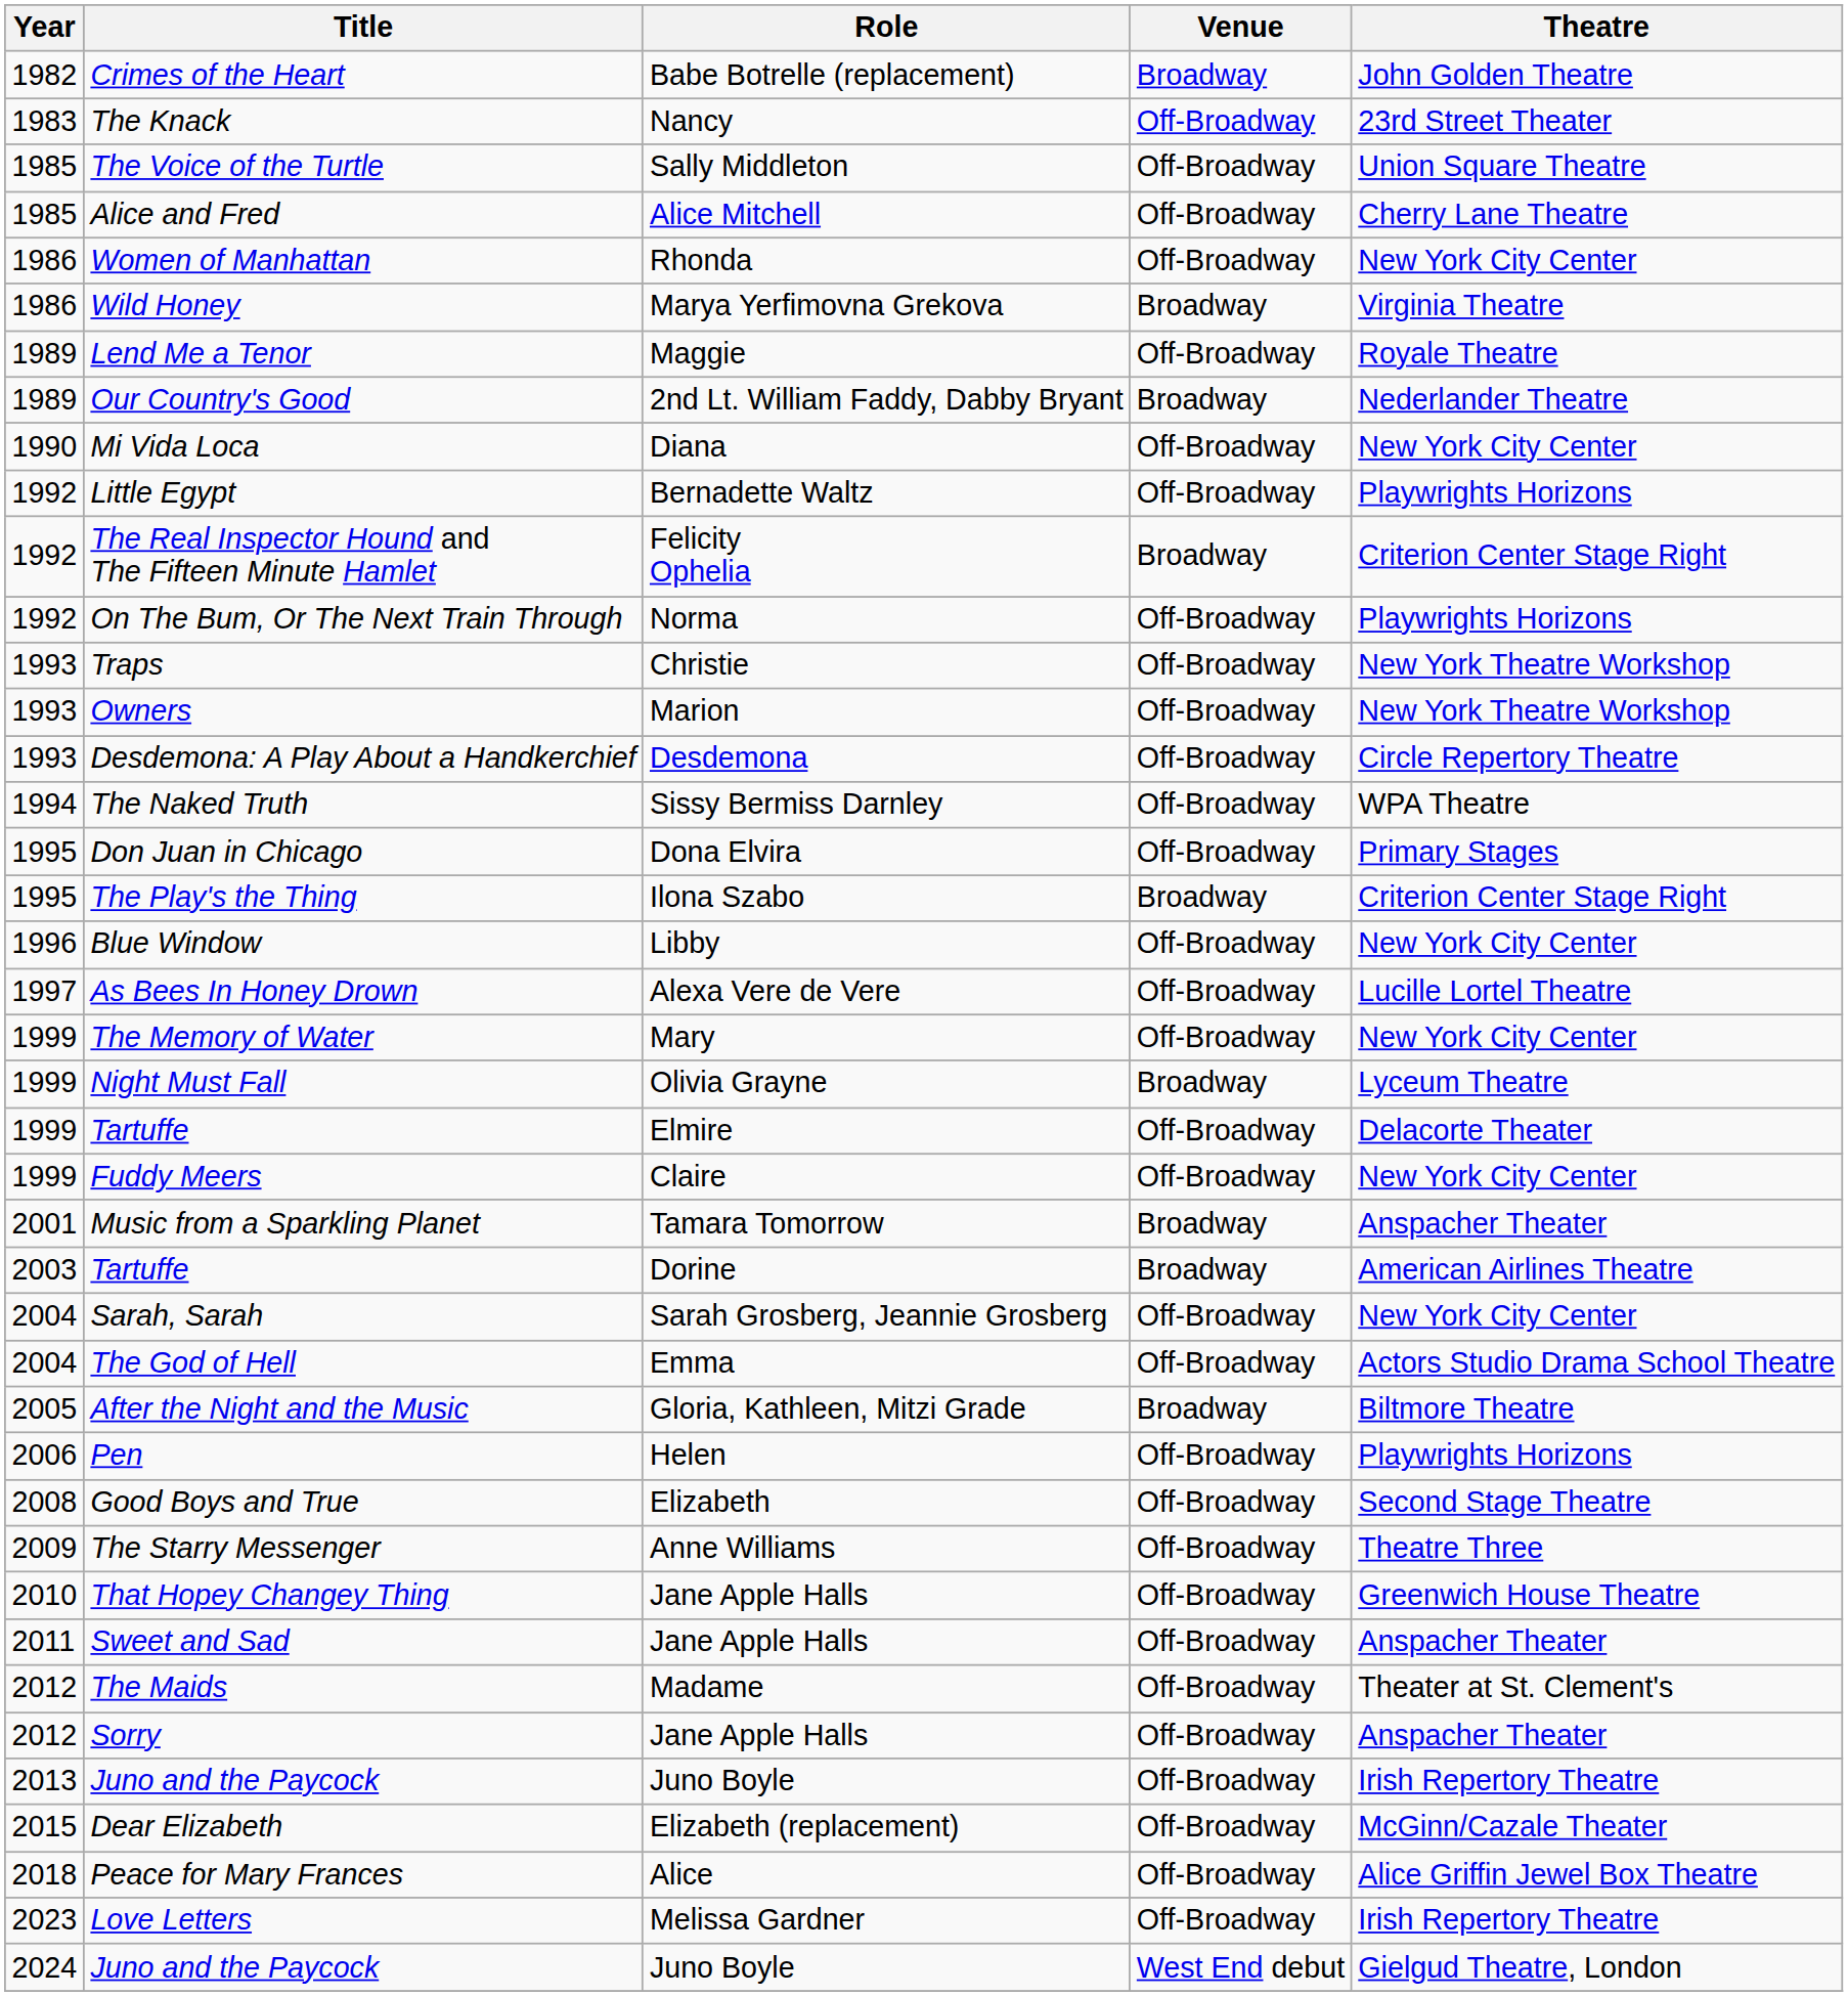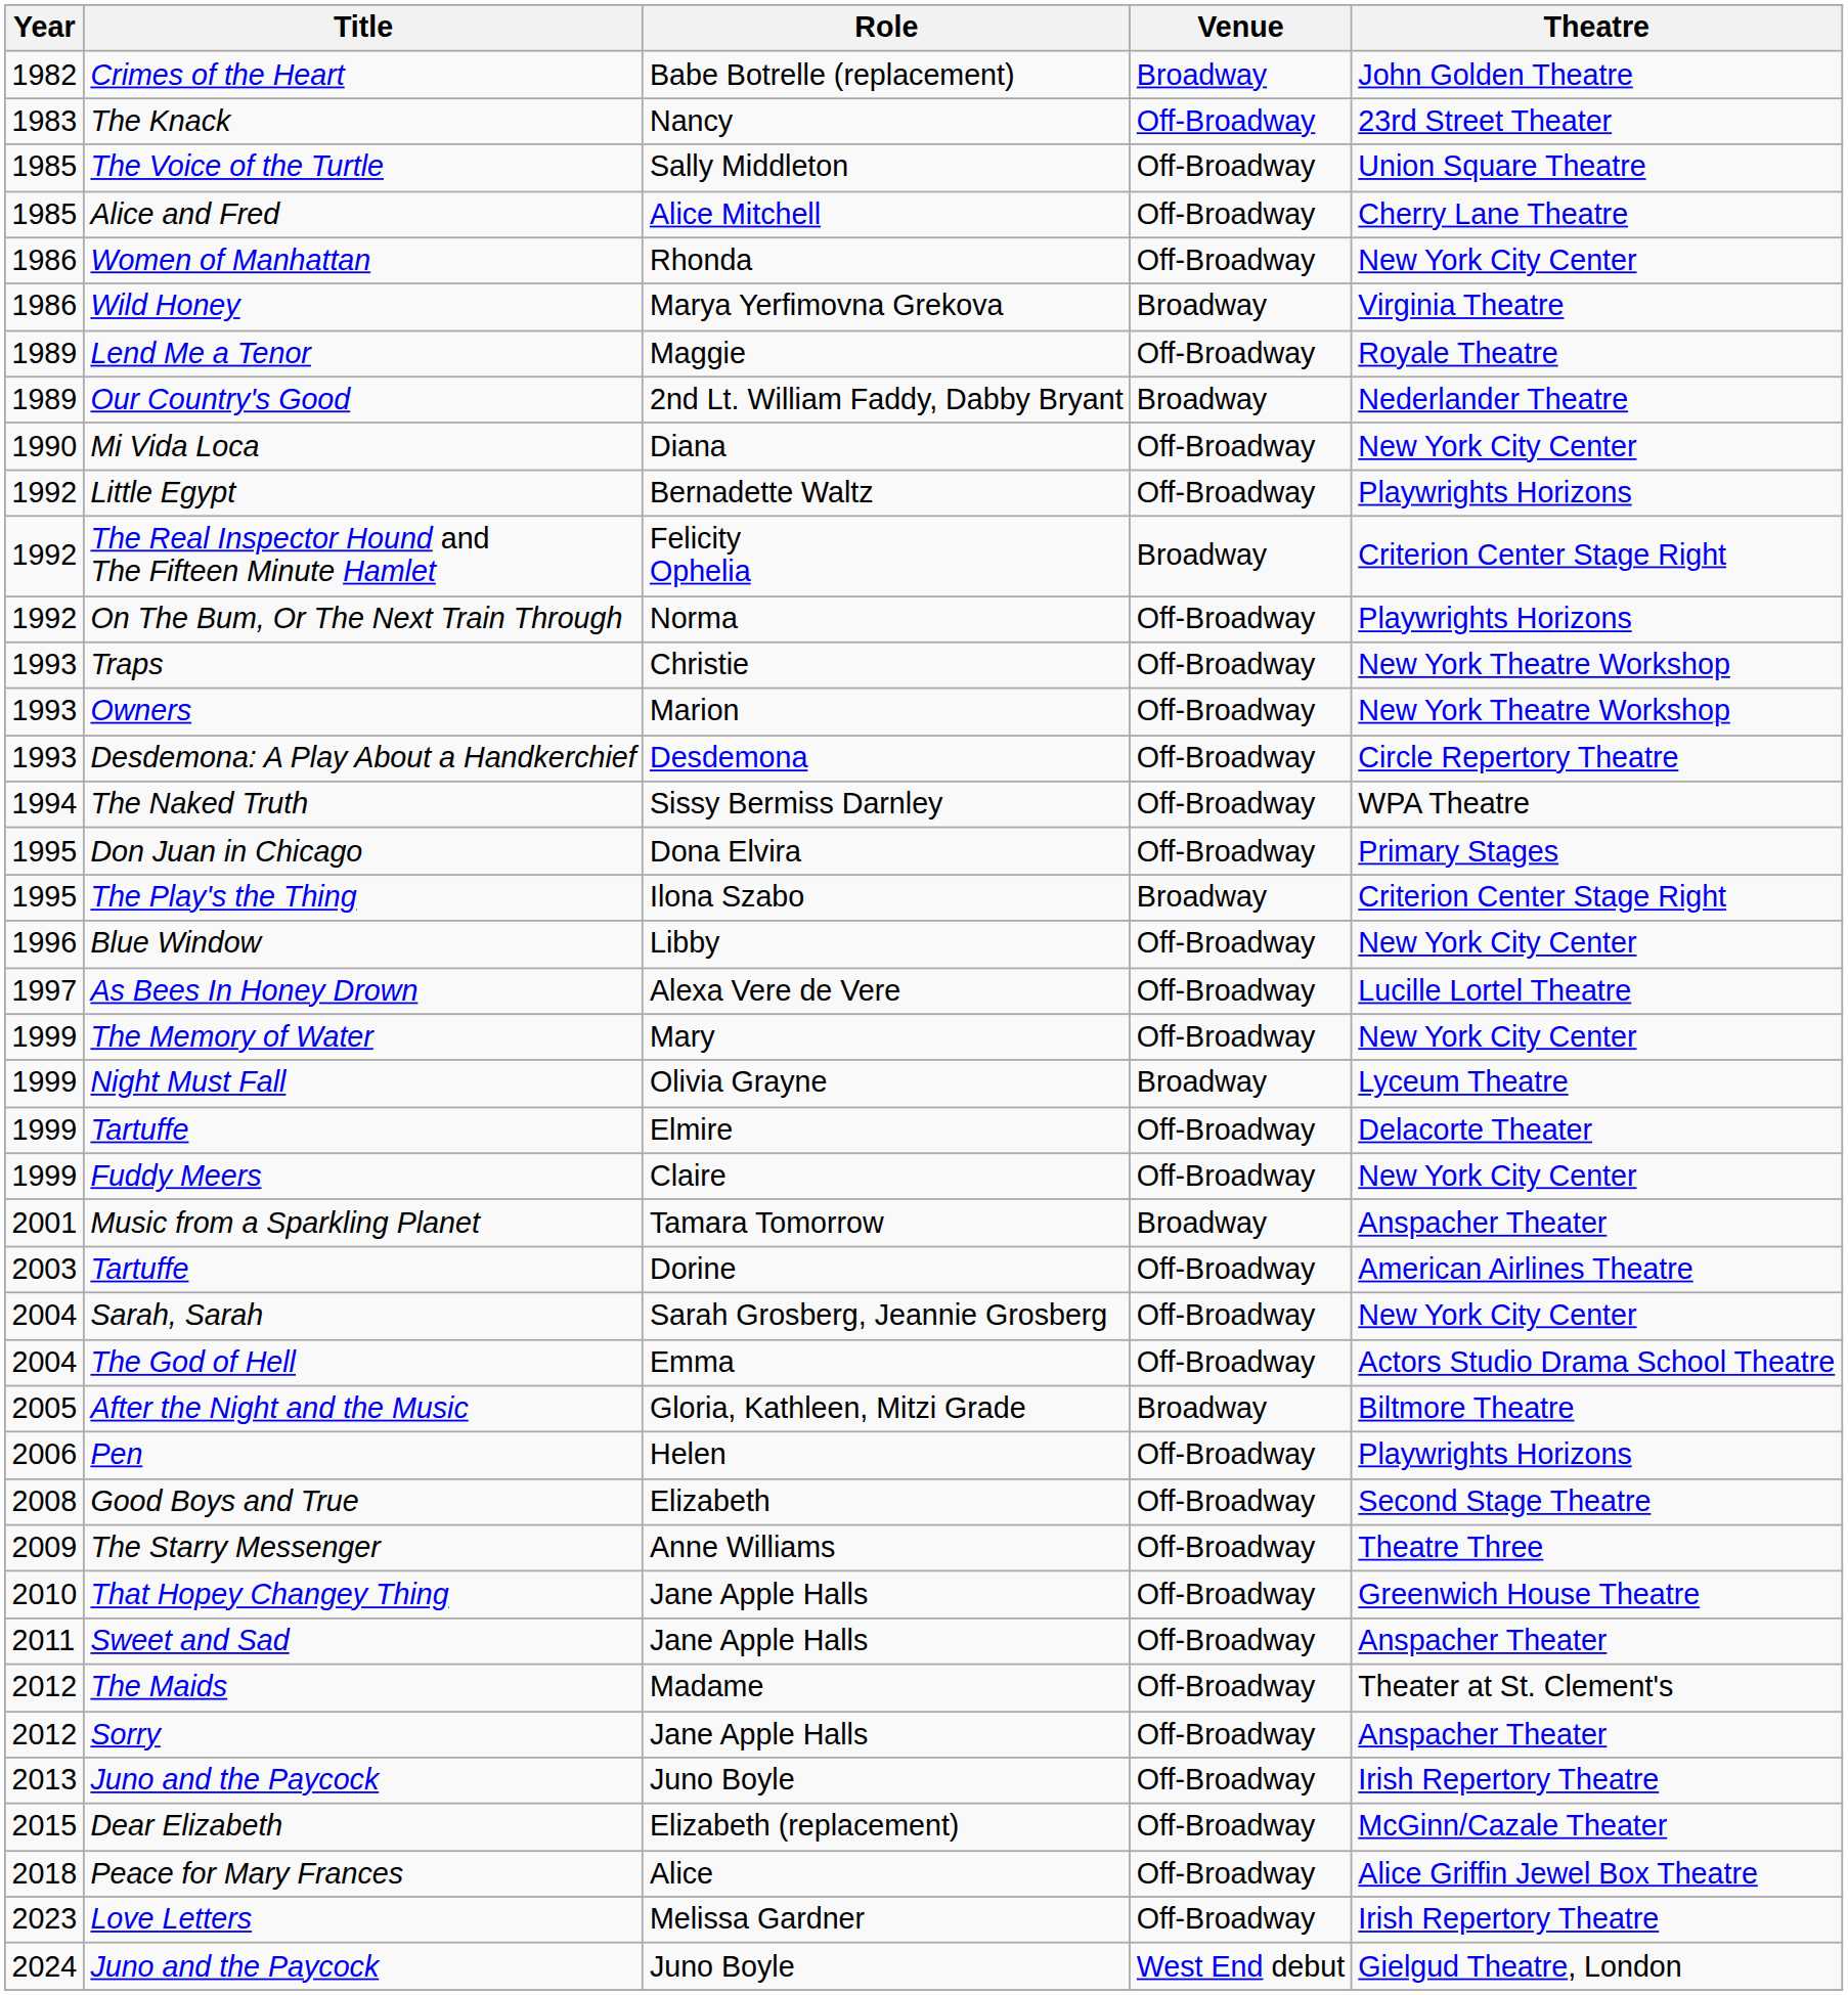 <table class="wikitable sortable">
 <tr>
 <th>Year</th>
 <th>Title</th>
 <th>Role</th>
 <th>Venue</th>
 <th>Theatre</th>
 </tr>
 <tr>
 <td>1982</td>
 <td><em><a href='#'>Crimes of the Heart</a></em></td>
 <td>Babe Botrelle (replacement)</td>
 <td><a href='#'>Broadway</a></td>
 <td><a href='#'>John Golden Theatre</a></td>
 </tr>
 <tr>
 <td>1983</td>
 <td><em>The Knack</em></td>
 <td>Nancy</td>
 <td><a href='#'>Off-Broadway</a></td>
 <td><a href='#'>23rd Street Theater</a></td>
 </tr>
 <tr>
 <td>1985</td>
 <td><a href='#'><em>The Voice of the Turtle</em></a></td>
 <td>Sally Middleton</td>
 <td>Off-Broadway</td>
 <td><a href='#'>Union Square Theatre</a></td>
 </tr>
 <tr>
 <td>1985</td>
 <td><em>Alice and Fred</em></td>
 <td><a href='#'>Alice Mitchell</a></td>
 <td>Off-Broadway</td>
 <td><a href='#'>Cherry Lane Theatre</a></td>
 </tr>
 <tr>
 <td>1986</td>
 <td><em><a href='#'>Women of Manhattan</a></em></td>
 <td>Rhonda</td>
 <td>Off-Broadway</td>
 <td><a href='#'>New York City Center</a></td>
 </tr>
 <tr>
 <td>1986</td>
 <td><a href='#'><em>Wild Honey</em></a></td>
 <td>Marya Yerfimovna Grekova</td>
 <td>Broadway</td>
 <td><a href='#'>Virginia Theatre</a></td>
 </tr>
 <tr>
 <td>1989</td>
 <td><em><a href='#'>Lend Me a Tenor</a></em></td>
 <td>Maggie</td>
 <td>Off-Broadway</td>
 <td><a href='#'>Royale Theatre</a></td>
 </tr>
 <tr>
 <td>1989</td>
 <td><em><a href='#'>Our Country's Good</a></em></td>
 <td>2nd Lt. William Faddy, Dabby Bryant</td>
 <td>Broadway</td>
 <td><a href='#'>Nederlander Theatre</a></td>
 </tr>
 <tr>
 <td>1990</td>
 <td><em>Mi Vida Loca</em></td>
 <td>Diana</td>
 <td>Off-Broadway</td>
 <td><a href='#'>New York City Center</a></td>
 </tr>
 <tr>
 <td>1992</td>
 <td><em>Little Egypt</em></td>
 <td>Bernadette Waltz</td>
 <td>Off-Broadway</td>
 <td><a href='#'>Playwrights Horizons</a></td>
 </tr>
 <tr>
 <td>1992</td>
 <td><em><a href='#'>The Real Inspector Hound</a></em> and<br><em>The Fifteen Minute <a href='#'>Hamlet</a></em></td>
 <td>Felicity <br><a href='#'>Ophelia</a></td>
 <td>Broadway</td>
 <td><a href='#'>Criterion Center Stage Right</a></td>
 </tr>
 <tr>
 <td>1992</td>
 <td><em>On The Bum, Or The Next Train Through</em></td>
 <td>Norma</td>
 <td>Off-Broadway</td>
 <td><a href='#'>Playwrights Horizons</a></td>
 </tr>
 <tr>
 <td>1993</td>
 <td><em>Traps</em></td>
 <td>Christie</td>
 <td>Off-Broadway</td>
 <td><a href='#'>New York Theatre Workshop</a></td>
 </tr>
 <tr>
 <td>1993</td>
 <td><a href='#'><em>Owners</em></a></td>
 <td>Marion</td>
 <td>Off-Broadway</td>
 <td><a href='#'>New York Theatre Workshop</a></td>
 </tr>
 <tr>
 <td>1993</td>
 <td><em>Desdemona: A Play About a Handkerchief</em></td>
 <td><a href='#'>Desdemona</a></td>
 <td>Off-Broadway</td>
 <td><a href='#'>Circle Repertory Theatre</a></td>
 </tr>
 <tr>
 <td>1994</td>
 <td><em>The Naked Truth</em></td>
 <td>Sissy Bermiss Darnley</td>
 <td>Off-Broadway</td>
 <td>WPA Theatre</td>
 </tr>
 <tr>
 <td>1995</td>
 <td><em>Don Juan in Chicago</em></td>
 <td>Dona Elvira</td>
 <td>Off-Broadway</td>
 <td><a href='#'>Primary Stages</a></td>
 </tr>
 <tr>
 <td>1995</td>
 <td><a href='#'><em>The Play's the Thing</em></a></td>
 <td>Ilona Szabo</td>
 <td>Broadway</td>
 <td><a href='#'>Criterion Center Stage Right</a></td>
 </tr>
 <tr>
 <td>1996</td>
 <td><em>Blue Window</em></td>
 <td>Libby</td>
 <td>Off-Broadway</td>
 <td><a href='#'>New York City Center</a></td>
 </tr>
 <tr>
 <td>1997</td>
 <td><em><a href='#'>As Bees In Honey Drown</a></em></td>
 <td>Alexa Vere de Vere</td>
 <td>Off-Broadway</td>
 <td><a href='#'>Lucille Lortel Theatre</a></td>
 </tr>
 <tr>
 <td>1999</td>
 <td><em><a href='#'>The Memory of Water</a></em></td>
 <td>Mary</td>
 <td>Off-Broadway</td>
 <td><a href='#'>New York City Center</a></td>
 </tr>
 <tr>
 <td>1999</td>
 <td><em><a href='#'>Night Must Fall</a></em></td>
 <td>Olivia Grayne</td>
 <td>Broadway</td>
 <td><a href='#'>Lyceum Theatre</a></td>
 </tr>
 <tr>
 <td>1999</td>
 <td><em><a href='#'>Tartuffe</a></em></td>
 <td>Elmire</td>
 <td>Off-Broadway</td>
 <td><a href='#'>Delacorte Theater</a></td>
 </tr>
 <tr>
 <td>1999</td>
 <td><em><a href='#'>Fuddy Meers</a></em></td>
 <td>Claire</td>
 <td>Off-Broadway</td>
 <td><a href='#'>New York City Center</a></td>
 </tr>
 <tr>
 <td>2001</td>
 <td><em>Music from a Sparkling Planet</em></td>
 <td>Tamara Tomorrow</td>
 <td>Broadway</td>
 <td><a href='#'>Anspacher Theater</a></td>
 </tr>
 <tr>
 <td>2003</td>
 <td><em><a href='#'>Tartuffe</a></em></td>
 <td>Dorine</td>
-<td>Broadway</td>
+<td>Off-Broadway</td>
 <td><a href='#'>American Airlines Theatre</a></td>
 </tr>
 <tr>
 <td>2004</td>
 <td><em>Sarah, Sarah</em></td>
 <td>Sarah Grosberg, Jeannie Grosberg</td>
 <td>Off-Broadway</td>
 <td><a href='#'>New York City Center</a></td>
 </tr>
 <tr>
 <td>2004</td>
 <td><em><a href='#'>The God of Hell</a></em></td>
 <td>Emma</td>
 <td>Off-Broadway</td>
 <td><a href='#'>Actors Studio Drama School Theatre</a></td>
 </tr>
 <tr>
 <td>2005</td>
 <td><em><a href='#'>After the Night and the Music</a></em></td>
 <td>Gloria, Kathleen, Mitzi Grade</td>
 <td>Broadway</td>
 <td><a href='#'>Biltmore Theatre</a></td>
 </tr>
 <tr>
 <td>2006</td>
 <td><a href='#'><em>Pen</em></a></td>
 <td>Helen</td>
 <td>Off-Broadway</td>
 <td><a href='#'>Playwrights Horizons</a></td>
 </tr>
 <tr>
 <td>2008</td>
 <td><em>Good Boys and True</em></td>
 <td>Elizabeth</td>
 <td>Off-Broadway</td>
 <td><a href='#'>Second Stage Theatre</a></td>
 </tr>
 <tr>
 <td>2009</td>
 <td><em>The Starry Messenger</em></td>
 <td>Anne Williams</td>
 <td>Off-Broadway</td>
 <td><a href='#'>Theatre Three</a></td>
 </tr>
 <tr>
 <td>2010</td>
 <td><a href='#'><em>That Hopey Changey Thing</em></a></td>
 <td>Jane Apple Halls</td>
 <td>Off-Broadway</td>
 <td><a href='#'>Greenwich House Theatre</a></td>
 </tr>
 <tr>
 <td>2011</td>
 <td><a href='#'><em>Sweet and Sad</em></a></td>
 <td>Jane Apple Halls</td>
 <td>Off-Broadway</td>
 <td><a href='#'>Anspacher Theater</a></td>
 </tr>
 <tr>
 <td>2012</td>
 <td><em><a href='#'>The Maids</a></em></td>
 <td>Madame</td>
 <td>Off-Broadway</td>
 <td>Theater at St. Clement's</td>
 </tr>
 <tr>
 <td>2012</td>
 <td><a href='#'><em>Sorry</em></a></td>
 <td>Jane Apple Halls</td>
 <td>Off-Broadway</td>
 <td><a href='#'>Anspacher Theater</a></td>
 </tr>
 <tr>
 <td>2013</td>
 <td><em><a href='#'>Juno and the Paycock</a></em></td>
 <td>Juno Boyle</td>
 <td>Off-Broadway</td>
 <td><a href='#'>Irish Repertory Theatre</a></td>
 </tr>
 <tr>
 <td>2015</td>
 <td><em>Dear Elizabeth</em></td>
 <td>Elizabeth (replacement)</td>
 <td>Off-Broadway</td>
 <td><a href='#'>McGinn/Cazale Theater</a></td>
 </tr>
 <tr>
 <td>2018</td>
 <td><em>Peace for Mary Frances</em></td>
 <td>Alice</td>
 <td>Off-Broadway</td>
 <td><a href='#'>Alice Griffin Jewel Box Theatre</a></td>
 </tr>
 <tr>
 <td>2023</td>
 <td><em><a href='#'>Love Letters</a></em></td>
 <td>Melissa Gardner</td>
 <td>Off-Broadway</td>
 <td><a href='#'>Irish Repertory Theatre</a></td>
 </tr>
 <tr>
 <td>2024</td>
 <td><em><a href='#'>Juno and the Paycock</a></em></td>
 <td>Juno Boyle</td>
 <td><a href='#'>West End</a> debut</td>
 <td><a href='#'>Gielgud Theatre</a>, London</td>
 </tr>
 <tr>
 </tr>
 </table>
